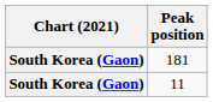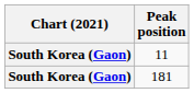 <table class="wikitable sortable plainrowheaders" style="text-align:center">
 <tr>
 <th scope="col">Chart (2021)</th>
 <th scope="col">Peak<br>position</th>
 </tr>
 <tr>
+<th scope="row">South Korea (<a href='#'>Gaon</a>)</th>
+<td>11</td>
+</tr>
+<tr>
 <th scope="row">South Korea (<a href='#'>Gaon</a>)<br></th>
 <td>181</td>
 </tr>
-<tr>
-<th scope="row">South Korea (<a href='#'>Gaon</a>)</th>
-<td>11</td>
-</tr>
 </table>
